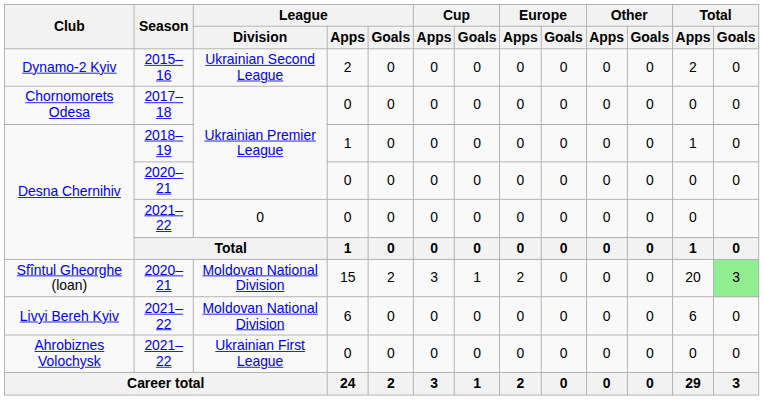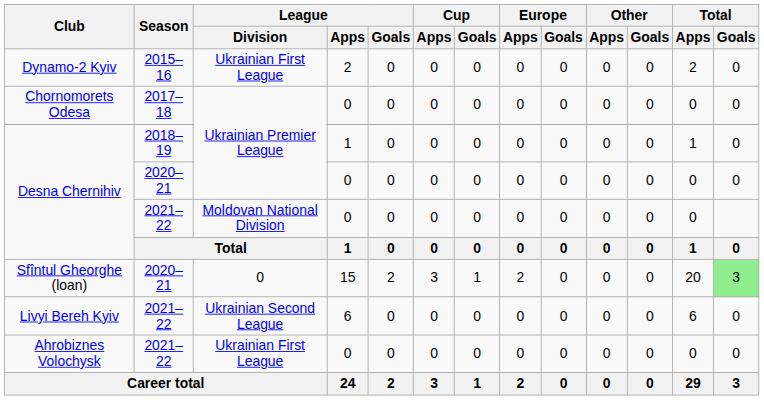 <table class="wikitable" style="text-align:center">
 <tr>
 <th rowspan="2">Club</th>
 <th rowspan="2">Season</th>
 <th colspan="3">League</th>
 <th colspan="2">Cup</th>
 <th colspan="2">Europe</th>
 <th colspan="2">Other</th>
 <th colspan="2">Total</th>
 </tr>
 <tr>
 <th>Division</th>
 <th>Apps</th>
 <th>Goals</th>
 <th>Apps</th>
 <th>Goals</th>
 <th>Apps</th>
 <th>Goals</th>
 <th>Apps</th>
 <th>Goals</th>
 <th>Apps</th>
 <th>Goals</th>
 </tr>
 <tr>
 <td rowspan="1"><a href='#'>Dynamo-2 Kyiv</a></td>
 <td><a href='#'>2015–16</a></td>
-<td><a href='#'>Ukrainian Second League</a></td>
+<td><a href='#'>Ukrainian First League</a></td>
 <td>2</td>
 <td>0</td>
 <td>0</td>
 <td>0</td>
 <td>0</td>
 <td>0</td>
 <td>0</td>
 <td>0</td>
 <td>2</td>
 <td>0</td>
 </tr>
 <tr>
 <td rowspan="1"><a href='#'>Chornomorets Odesa</a></td>
 <td><a href='#'>2017–18</a></td>
 <td rowspan="4"><a href='#'>Ukrainian Premier League</a></td>
 <td>0</td>
 <td>0</td>
 <td>0</td>
 <td>0</td>
 <td>0</td>
 <td>0</td>
 <td>0</td>
 <td>0</td>
 <td>0</td>
 <td>0</td>
 </tr>
 <tr>
 </tr>
 <tr>
 <td rowspan="4"><a href='#'>Desna Chernihiv</a></td>
 <td><a href='#'>2018–19</a></td>
 <td>1</td>
 <td>0</td>
 <td>0</td>
 <td>0</td>
 <td>0</td>
 <td>0</td>
 <td>0</td>
 <td>0</td>
 <td>1</td>
 <td>0</td>
 </tr>
 <tr>
 <td><a href='#'>2020–21</a></td>
 <td>0</td>
 <td>0</td>
 <td>0</td>
 <td>0</td>
 <td>0</td>
 <td>0</td>
 <td>0</td>
 <td>0</td>
 <td>0</td>
 <td>0</td>
 </tr>
 <tr>
 <td><a href='#'>2021–22</a></td>
-<td>0</td>
+<td><a href='#'>Moldovan National Division</a></td>
 <td>0</td>
 <td>0</td>
 <td>0</td>
 <td>0</td>
 <td>0</td>
 <td>0</td>
 <td>0</td>
 <td>0</td>
 <td>0</td>
 </tr>
 <tr>
 <th colspan="2">Total</th>
 <th>1</th>
 <th>0</th>
 <th>0</th>
 <th>0</th>
 <th>0</th>
 <th>0</th>
 <th>0</th>
 <th>0</th>
 <th>1</th>
 <th>0</th>
 </tr>
 <tr>
 <td rowspan="1"><a href='#'>Sfîntul Gheorghe</a> (loan)</td>
 <td><a href='#'>2020–21</a></td>
-<td><a href='#'>Moldovan National Division</a></td>
+<td>0</td>
 <td>15</td>
 <td>2</td>
 <td>3</td>
 <td>1</td>
 <td>2</td>
 <td>0</td>
 <td>0</td>
 <td>0</td>
 <td>20</td>
 <td style="background: lightgreen;">3</td>
 </tr>
 <tr>
 <td rowspan="1"><a href='#'>Livyi Bereh Kyiv</a></td>
 <td><a href='#'>2021–22</a></td>
-<td><a href='#'>Moldovan National Division</a></td>
+<td><a href='#'>Ukrainian Second League</a></td>
 <td>6</td>
 <td>0</td>
 <td>0</td>
 <td>0</td>
 <td>0</td>
 <td>0</td>
 <td>0</td>
 <td>0</td>
 <td>6</td>
 <td>0</td>
 </tr>
 <tr>
 <td rowspan="1"><a href='#'>Ahrobiznes Volochysk</a></td>
 <td><a href='#'>2021–22</a></td>
 <td><a href='#'>Ukrainian First League</a></td>
 <td>0</td>
 <td>0</td>
 <td>0</td>
 <td>0</td>
 <td>0</td>
 <td>0</td>
 <td>0</td>
 <td>0</td>
 <td>0</td>
 <td>0</td>
 </tr>
 <tr>
 <th colspan="3">Career total</th>
 <th>24</th>
 <th>2</th>
 <th>3</th>
 <th>1</th>
 <th>2</th>
 <th>0</th>
 <th>0</th>
 <th>0</th>
 <th>29</th>
 <th>3</th>
 </tr>
 </table>
